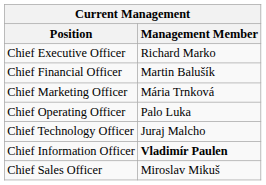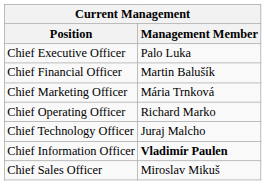 <table class="wikitable">
 <tr>
 <th colspan="2">Current Management</th>
 </tr>
 <tr>
 <th>Position</th>
 <th>Management Member</th>
 </tr>
 <tr>
 <td>Chief Executive Officer</td>
-<td>Richard Marko</td>
+<td>Palo Luka</td>
 </tr>
 <tr>
 <td>Chief Financial Officer</td>
 <td>Martin Balušík</td>
 </tr>
 <tr>
 <td>Chief Marketing Officer</td>
 <td>Mária Trnková</td>
 </tr>
 <tr>
 <td>Chief Operating Officer</td>
-<td>Palo Luka</td>
+<td>Richard Marko</td>
 </tr>
 <tr>
 <td>Chief Technology Officer</td>
 <td>Juraj Malcho</td>
 </tr>
 <tr>
 <td>Chief Information Officer</td>
 <td><strong>Vladimír Paulen</strong></td>
 </tr>
 <tr>
 <td>Chief Sales Officer</td>
 <td>Miroslav Mikuš</td>
 </tr>
 </table>
